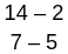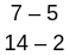 <table style="text-align:center">
 <tr>
 <th width=200></th>
 <th width=100></th>
 <th width=200></th>
 </tr>
 <tr>
 <td align=right><strong></strong></td>
-<td>14 – 2</td>
+<td>7 – 5</td>
 <td align=left></td>
 </tr>
 <tr>
 <td align=right><strong></strong></td>
-<td>7 – 5</td>
+<td>14 – 2</td>
 <td align=left></td>
 </tr>
 </table>
